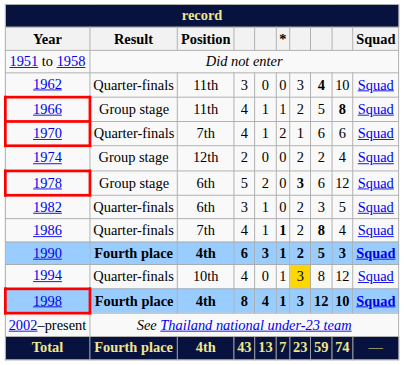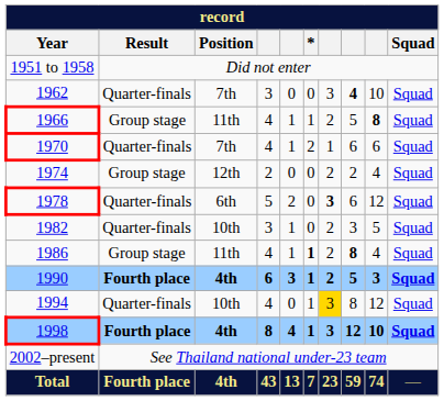 <table class="wikitable" style="text-align: center;">
 <tr>
 <th colspan=10 style="background: #07123F; color: #F1E788;"><a href='#'></a> record</th>
 </tr>
 <tr>
 <th>Year</th>
 <th>Result</th>
 <th>Position</th>
 <th></th>
 <th></th>
 <th>*</th>
 <th></th>
 <th></th>
 <th></th>
 <th>Squad</th>
 </tr>
 <tr>
 <td> <a href='#'>1951</a> to  <a href='#'>1958</a></td>
 <td colspan=9><em>Did not enter</em></td>
 </tr>
 <tr>
 <td> <a href='#'>1962</a></td>
 <td>Quarter-finals</td>
-<td>11th</td>
+<td>7th</td>
 <td>3</td>
 <td>0</td>
 <td>0</td>
 <td>3</td>
 <td><strong>4</strong></td>
 <td>10</td>
 <td><a href='#'>Squad</a></td>
 </tr>
 <tr>
 <td style="border: 3px solid red"> <a href='#'>1966</a></td>
 <td>Group stage</td>
 <td>11th</td>
 <td>4</td>
 <td>1</td>
 <td>1</td>
 <td>2</td>
 <td>5</td>
 <td><strong>8</strong></td>
 <td><a href='#'>Squad</a></td>
 </tr>
 <tr>
 <td style="border: 3px solid red"> <a href='#'>1970</a></td>
 <td>Quarter-finals</td>
 <td>7th</td>
 <td>4</td>
 <td>1</td>
 <td>2</td>
 <td>1</td>
 <td>6</td>
 <td>6</td>
 <td><a href='#'>Squad</a></td>
 </tr>
 <tr>
 <td> <a href='#'>1974</a></td>
 <td>Group stage</td>
 <td>12th</td>
 <td>2</td>
 <td>0</td>
 <td>0</td>
 <td>2</td>
 <td>2</td>
 <td>4</td>
 <td><a href='#'>Squad</a></td>
 </tr>
 <tr>
 <td style="border: 3px solid red"> <a href='#'>1978</a></td>
-<td>Group stage</td>
+<td>Quarter-finals</td>
 <td>6th</td>
 <td>5</td>
 <td>2</td>
 <td>0</td>
 <td><strong>3</strong></td>
 <td>6</td>
 <td>12</td>
 <td><a href='#'>Squad</a></td>
 </tr>
 <tr>
 <td> <a href='#'>1982</a></td>
 <td>Quarter-finals</td>
-<td>6th</td>
+<td>10th</td>
 <td>3</td>
 <td>1</td>
 <td>0</td>
 <td>2</td>
 <td>3</td>
 <td>5</td>
 <td><a href='#'>Squad</a></td>
 </tr>
 <tr>
 <td> <a href='#'>1986</a></td>
-<td>Quarter-finals</td>
-<td>7th</td>
+<td>Group stage</td>
+<td>11th</td>
 <td>4</td>
 <td>1</td>
 <td><strong>1</strong></td>
 <td>2</td>
 <td><strong>8</strong></td>
 <td>4</td>
 <td><a href='#'>Squad</a></td>
 </tr>
 <tr bgcolor="#9acdff">
 <td> <a href='#'>1990</a></td>
 <td><strong>Fourth place</strong></td>
 <td><strong>4th</strong></td>
 <td><strong>6</strong></td>
 <td><strong>3</strong></td>
 <td><strong>1</strong></td>
 <td><strong>2</strong></td>
 <td><strong>5</strong></td>
 <td><strong>3</strong></td>
 <td><strong><a href='#'>Squad</a></strong></td>
 </tr>
 <tr>
 <td> <a href='#'>1994</a></td>
 <td>Quarter-finals</td>
 <td>10th</td>
 <td>4</td>
 <td>0</td>
 <td>1</td>
 <td style="background: gold;">3</td>
 <td>8</td>
 <td>12</td>
 <td><a href='#'>Squad</a></td>
 </tr>
 <tr bgcolor="#9acdff">
 <td style="border: 3px solid red"> <a href='#'>1998</a></td>
 <td><strong>Fourth place</strong></td>
 <td><strong>4th</strong></td>
 <td><strong>8</strong></td>
 <td><strong>4</strong></td>
 <td><strong>1</strong></td>
 <td><strong>3</strong></td>
 <td><strong>12</strong></td>
 <td><strong>10</strong></td>
 <td><strong><a href='#'>Squad</a></strong></td>
 </tr>
 <tr>
 <td><a href='#'>2002</a>–present</td>
 <td colspan=9><em>See <a href='#'>Thailand national under-23 team</a></em></td>
 </tr>
 <tr>
 <td style="background: #07123F; color: #F1E788;"><strong>Total</strong></td>
 <td style="background: #07123F; color: #F1E788;"><strong>Fourth place</strong></td>
 <td style="background: #07123F; color: #F1E788;"><strong>4th</strong></td>
 <td style="background: #07123F; color: #F1E788;"><strong>43</strong></td>
 <td style="background: #07123F; color: #F1E788;"><strong>13</strong></td>
 <td style="background: #07123F; color: #F1E788;"><strong>7</strong></td>
 <td style="background: #07123F; color: #F1E788;"><strong>23</strong></td>
 <td style="background: #07123F; color: #F1E788;"><strong>59</strong></td>
 <td style="background: #07123F; color: #F1E788;"><strong>74</strong></td>
 <td style="background: #07123F; color: #F1E788;">—</td>
 </tr>
 </table>
